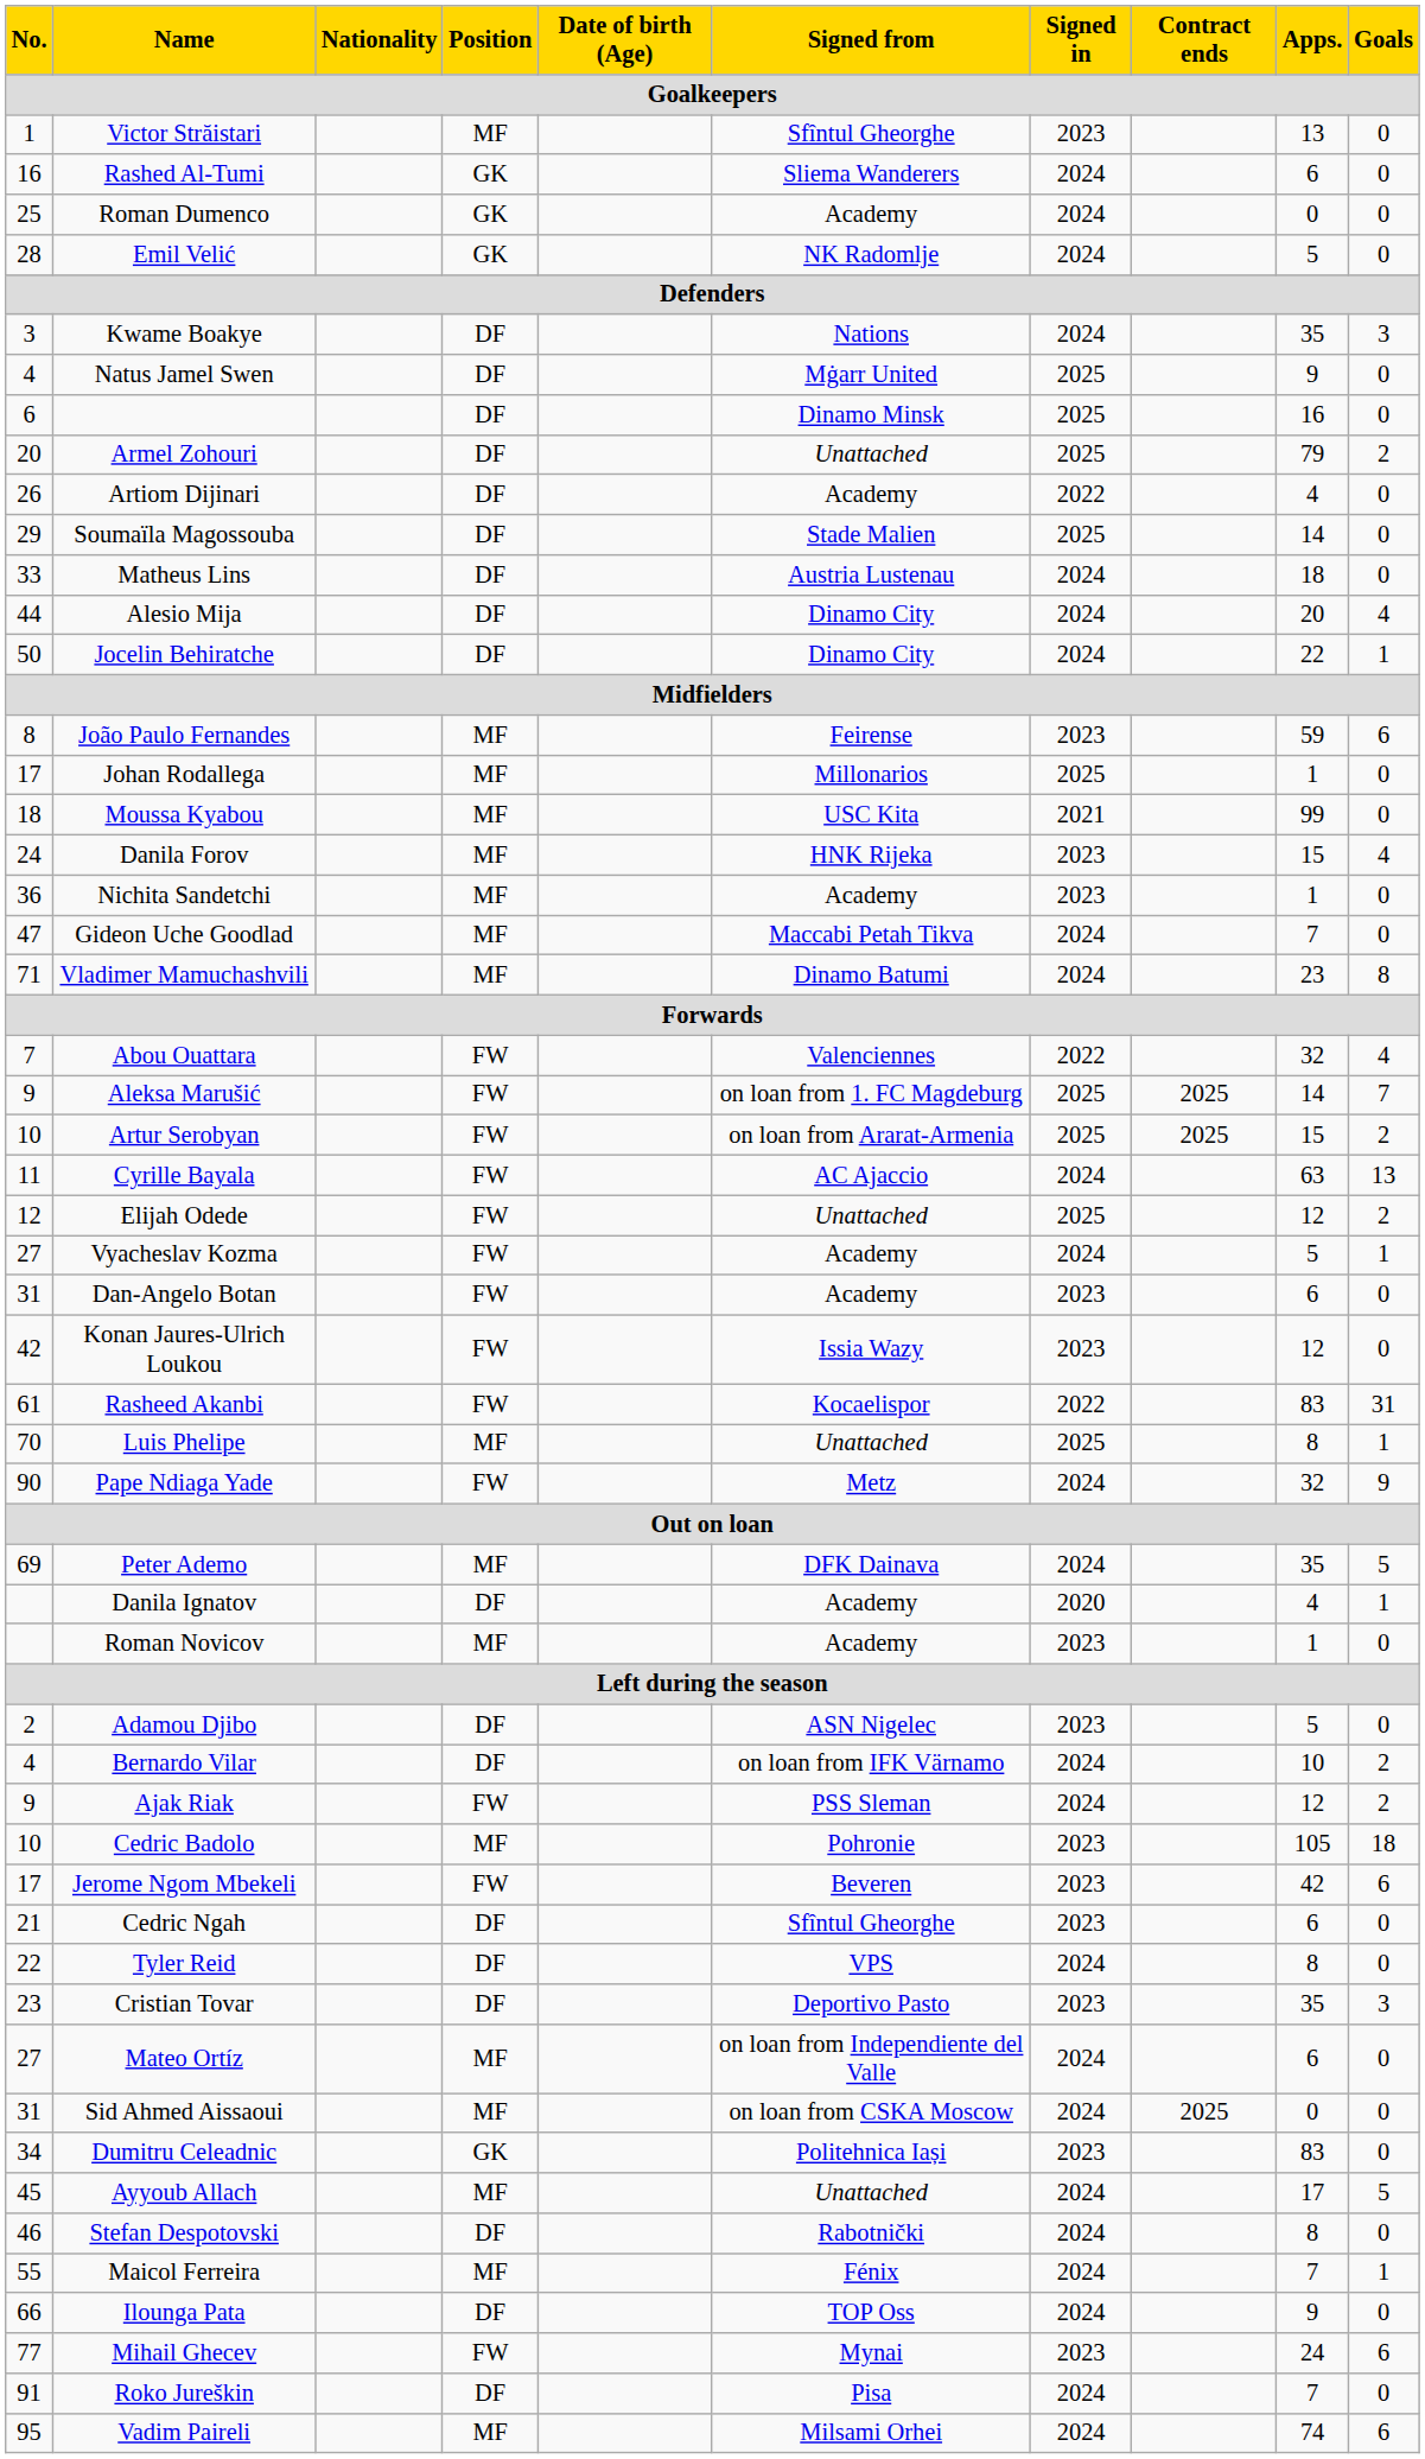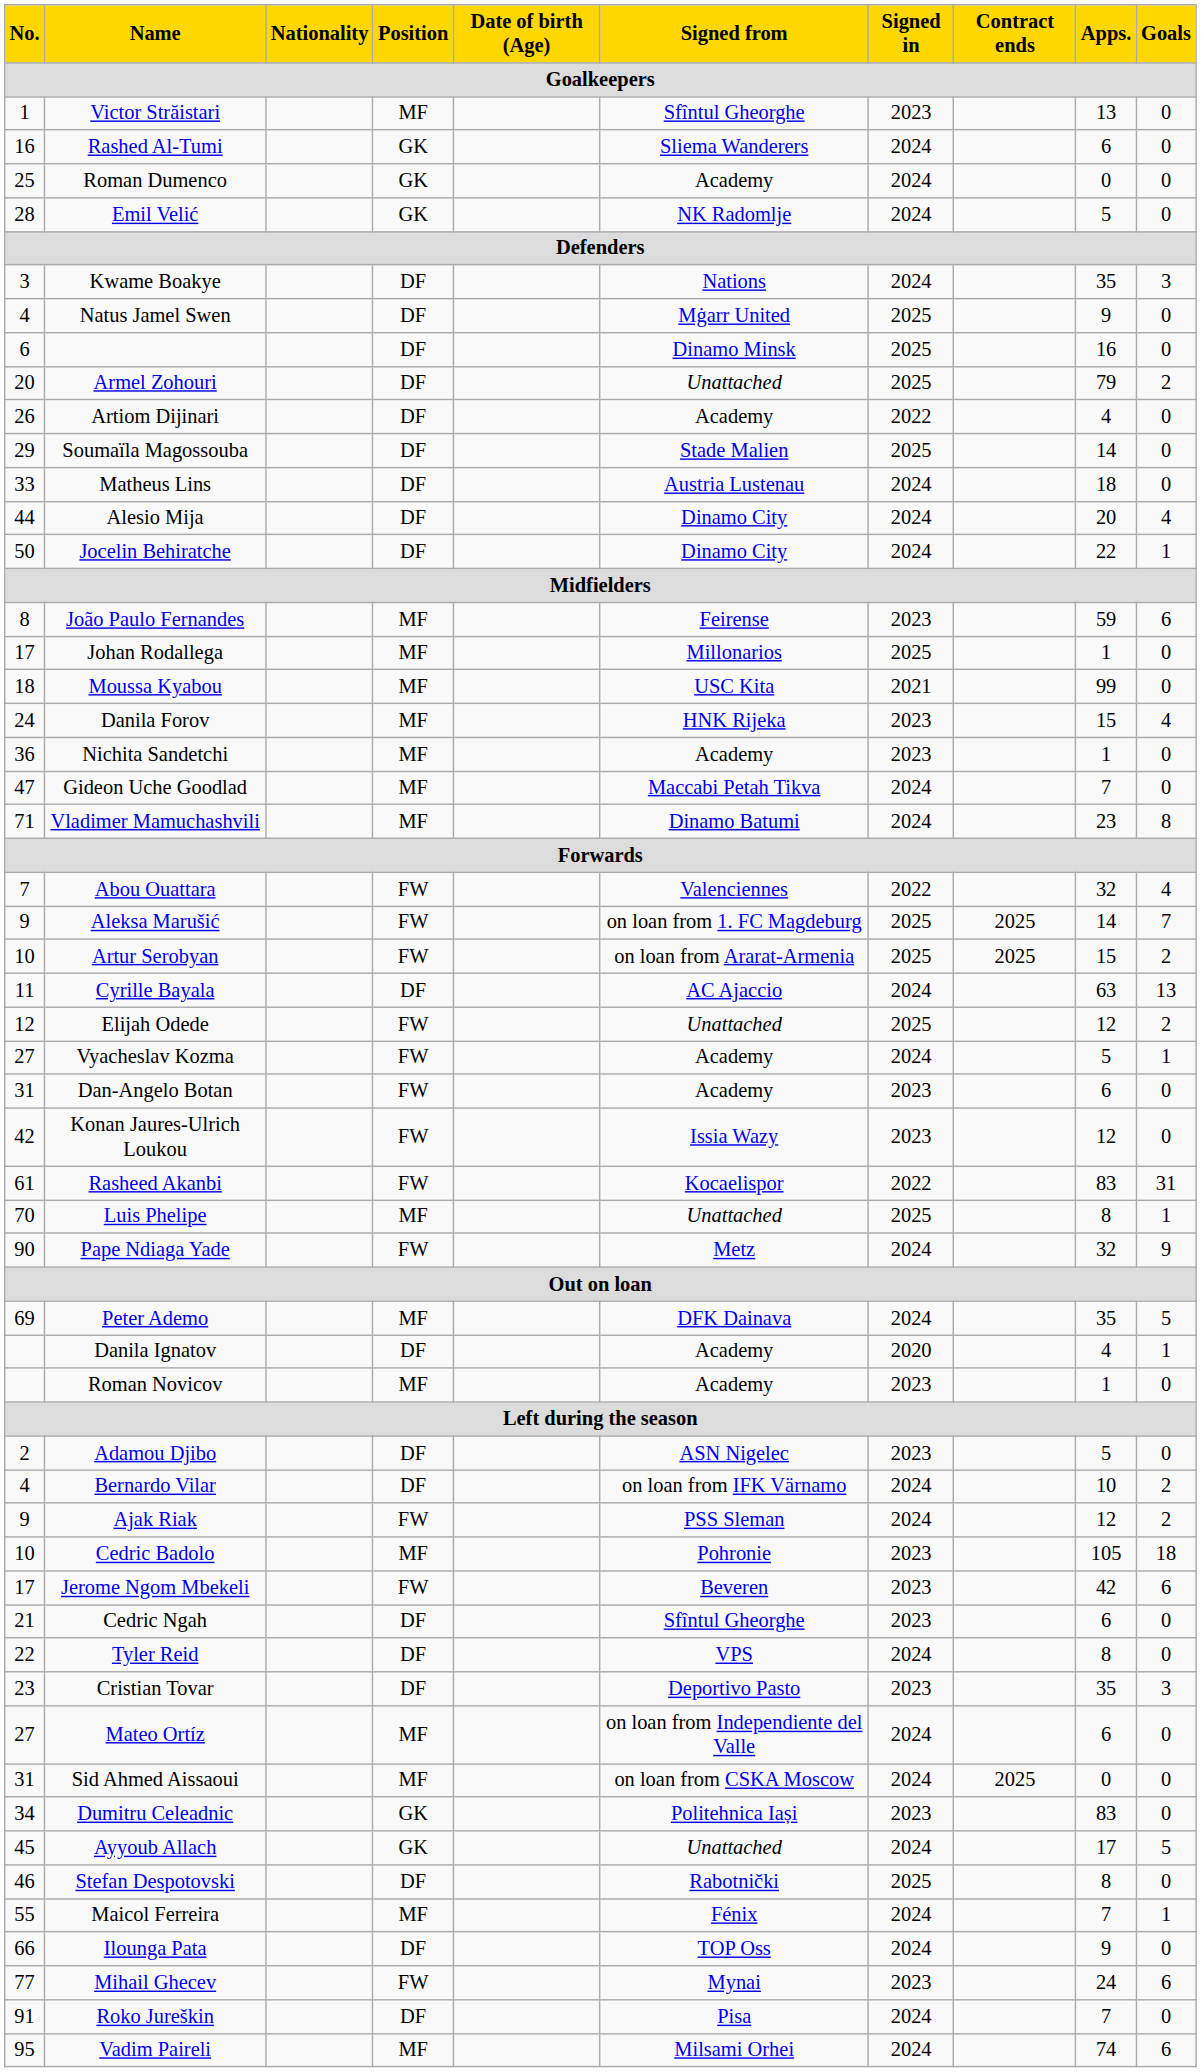 <table class="wikitable"  style="text-align:center; font-size:90%; width:95%;">
 <tr>
 <th style="background:gold; color:black; text-align:center;">No.</th>
 <th style="background:gold; color:black; text-align:center;">Name</th>
 <th style="background:gold; color:black; text-align:center;">Nationality</th>
 <th style="background:gold; color:black; text-align:center;">Position</th>
 <th style="background:gold; color:black; text-align:center;">Date of birth (Age)</th>
 <th style="background:gold; color:black; text-align:center;">Signed from</th>
 <th style="background:gold; color:black; text-align:center;">Signed in</th>
 <th style="background:gold; color:black; text-align:center;">Contract ends</th>
 <th style="background:gold; color:black; text-align:center;">Apps.</th>
 <th style="background:gold; color:black; text-align:center;">Goals</th>
 </tr>
 <tr>
 <th colspan="11"  style="background:#dcdcdc; text-align:center;">Goalkeepers</th>
 </tr>
 <tr>
 <td>1</td>
 <td><a href='#'>Victor Străistari</a></td>
 <td></td>
 <td>MF</td>
 <td></td>
 <td><a href='#'>Sfîntul Gheorghe</a></td>
 <td>2023</td>
 <td></td>
 <td>13</td>
 <td>0</td>
 </tr>
 <tr>
 <td>16</td>
 <td><a href='#'>Rashed Al-Tumi</a></td>
 <td></td>
 <td>GK</td>
 <td></td>
 <td><a href='#'>Sliema Wanderers</a></td>
 <td>2024</td>
 <td></td>
 <td>6</td>
 <td>0</td>
 </tr>
 <tr>
 <td>25</td>
 <td>Roman Dumenco</td>
 <td></td>
 <td>GK</td>
 <td></td>
 <td>Academy</td>
 <td>2024</td>
 <td></td>
 <td>0</td>
 <td>0</td>
 </tr>
 <tr>
 <td>28</td>
 <td><a href='#'>Emil Velić</a></td>
 <td></td>
 <td>GK</td>
 <td></td>
 <td><a href='#'>NK Radomlje</a></td>
 <td>2024</td>
 <td></td>
 <td>5</td>
 <td>0</td>
 </tr>
 <tr>
 <th colspan="11"  style="background:#dcdcdc; text-align:center;">Defenders</th>
 </tr>
 <tr>
 <td>3</td>
 <td>Kwame Boakye</td>
 <td></td>
 <td>DF</td>
 <td></td>
 <td><a href='#'>Nations</a></td>
 <td>2024</td>
 <td></td>
 <td>35</td>
 <td>3</td>
 </tr>
 <tr>
 <td>4</td>
 <td>Natus Jamel Swen</td>
 <td></td>
 <td>DF</td>
 <td></td>
 <td><a href='#'>Mġarr United</a></td>
 <td>2025</td>
 <td></td>
 <td>9</td>
 <td>0</td>
 </tr>
 <tr>
 <td>6</td>
 <td></td>
 <td></td>
 <td>DF</td>
 <td></td>
 <td><a href='#'>Dinamo Minsk</a></td>
 <td>2025</td>
 <td></td>
 <td>16</td>
 <td>0</td>
 </tr>
 <tr>
 <td>20</td>
 <td><a href='#'>Armel Zohouri</a></td>
 <td></td>
 <td>DF</td>
 <td></td>
 <td><em>Unattached</em></td>
 <td>2025</td>
 <td></td>
 <td>79</td>
 <td>2</td>
 </tr>
 <tr>
 <td>26</td>
 <td>Artiom Dijinari</td>
 <td></td>
 <td>DF</td>
 <td></td>
 <td>Academy</td>
 <td>2022</td>
 <td></td>
 <td>4</td>
 <td>0</td>
 </tr>
 <tr>
 <td>29</td>
 <td>Soumaïla Magossouba</td>
 <td></td>
 <td>DF</td>
 <td></td>
 <td><a href='#'>Stade Malien</a></td>
 <td>2025</td>
 <td></td>
 <td>14</td>
 <td>0</td>
 </tr>
 <tr>
 <td>33</td>
 <td>Matheus Lins</td>
 <td></td>
 <td>DF</td>
 <td></td>
 <td><a href='#'>Austria Lustenau</a></td>
 <td>2024</td>
 <td></td>
 <td>18</td>
 <td>0</td>
 </tr>
 <tr>
 <td>44</td>
 <td>Alesio Mija</td>
 <td></td>
 <td>DF</td>
 <td></td>
 <td><a href='#'>Dinamo City</a></td>
 <td>2024</td>
 <td></td>
 <td>20</td>
 <td>4</td>
 </tr>
 <tr>
 <td>50</td>
 <td><a href='#'>Jocelin Behiratche</a></td>
 <td></td>
 <td>DF</td>
 <td></td>
 <td><a href='#'>Dinamo City</a></td>
 <td>2024</td>
 <td></td>
 <td>22</td>
 <td>1</td>
 </tr>
 <tr>
 <th colspan="11"  style="background:#dcdcdc; text-align:center;">Midfielders</th>
 </tr>
 <tr>
 <td>8</td>
 <td><a href='#'>João Paulo Fernandes</a></td>
 <td></td>
 <td>MF</td>
 <td></td>
 <td><a href='#'>Feirense</a></td>
 <td>2023</td>
 <td></td>
 <td>59</td>
 <td>6</td>
 </tr>
 <tr>
 <td>17</td>
 <td>Johan Rodallega</td>
 <td></td>
 <td>MF</td>
 <td></td>
 <td><a href='#'>Millonarios</a></td>
 <td>2025</td>
 <td></td>
 <td>1</td>
 <td>0</td>
 </tr>
 <tr>
 <td>18</td>
 <td><a href='#'>Moussa Kyabou</a></td>
 <td></td>
 <td>MF</td>
 <td></td>
 <td><a href='#'>USC Kita</a></td>
 <td>2021</td>
 <td></td>
 <td>99</td>
 <td>0</td>
 </tr>
 <tr>
 <td>24</td>
 <td>Danila Forov</td>
 <td></td>
 <td>MF</td>
 <td></td>
 <td><a href='#'>HNK Rijeka</a></td>
 <td>2023</td>
 <td></td>
 <td>15</td>
 <td>4</td>
 </tr>
 <tr>
 <td>36</td>
 <td>Nichita Sandetchi</td>
 <td></td>
 <td>MF</td>
 <td></td>
 <td>Academy</td>
 <td>2023</td>
 <td></td>
 <td>1</td>
 <td>0</td>
 </tr>
 <tr>
 <td>47</td>
 <td>Gideon Uche Goodlad</td>
 <td></td>
 <td>MF</td>
 <td></td>
 <td><a href='#'>Maccabi Petah Tikva</a></td>
 <td>2024</td>
 <td></td>
 <td>7</td>
 <td>0</td>
 </tr>
 <tr>
 <td>71</td>
 <td><a href='#'>Vladimer Mamuchashvili</a></td>
 <td></td>
 <td>MF</td>
 <td></td>
 <td><a href='#'>Dinamo Batumi</a></td>
 <td>2024</td>
 <td></td>
 <td>23</td>
 <td>8</td>
 </tr>
 <tr>
 <th colspan="11"  style="background:#dcdcdc; text-align:center;">Forwards</th>
 </tr>
 <tr>
 <td>7</td>
 <td><a href='#'>Abou Ouattara</a></td>
 <td></td>
 <td>FW</td>
 <td></td>
 <td><a href='#'>Valenciennes</a></td>
 <td>2022</td>
 <td></td>
 <td>32</td>
 <td>4</td>
 </tr>
 <tr>
 <td>9</td>
 <td><a href='#'>Aleksa Marušić</a></td>
 <td></td>
 <td>FW</td>
 <td></td>
 <td>on loan from <a href='#'>1. FC Magdeburg</a></td>
 <td>2025</td>
 <td>2025</td>
 <td>14</td>
 <td>7</td>
 </tr>
 <tr>
 <td>10</td>
 <td><a href='#'>Artur Serobyan</a></td>
 <td></td>
 <td>FW</td>
 <td></td>
 <td>on loan from <a href='#'>Ararat-Armenia</a></td>
 <td>2025</td>
 <td>2025</td>
 <td>15</td>
 <td>2</td>
 </tr>
 <tr>
 <td>11</td>
 <td><a href='#'>Cyrille Bayala</a></td>
 <td></td>
-<td>FW</td>
+<td>DF</td>
 <td></td>
 <td><a href='#'>AC Ajaccio</a></td>
 <td>2024</td>
 <td></td>
 <td>63</td>
 <td>13</td>
 </tr>
 <tr>
 <td>12</td>
 <td>Elijah Odede</td>
 <td></td>
 <td>FW</td>
 <td></td>
 <td><em>Unattached</em></td>
 <td>2025</td>
 <td></td>
 <td>12</td>
 <td>2</td>
 </tr>
 <tr>
 <td>27</td>
 <td>Vyacheslav Kozma</td>
 <td></td>
 <td>FW</td>
 <td></td>
 <td>Academy</td>
 <td>2024</td>
 <td></td>
 <td>5</td>
 <td>1</td>
 </tr>
 <tr>
 <td>31</td>
 <td>Dan-Angelo Botan</td>
 <td></td>
 <td>FW</td>
 <td></td>
 <td>Academy</td>
 <td>2023</td>
 <td></td>
 <td>6</td>
 <td>0</td>
 </tr>
 <tr>
 <td>42</td>
 <td>Konan Jaures-Ulrich Loukou</td>
 <td></td>
 <td>FW</td>
 <td></td>
 <td><a href='#'>Issia Wazy</a></td>
 <td>2023</td>
 <td></td>
 <td>12</td>
 <td>0</td>
 </tr>
 <tr>
 <td>61</td>
 <td><a href='#'>Rasheed Akanbi</a></td>
 <td></td>
 <td>FW</td>
 <td></td>
 <td><a href='#'>Kocaelispor</a></td>
 <td>2022</td>
 <td></td>
 <td>83</td>
 <td>31</td>
 </tr>
 <tr>
 <td>70</td>
 <td><a href='#'>Luis Phelipe</a></td>
 <td></td>
 <td>MF</td>
 <td></td>
 <td><em>Unattached</em></td>
 <td>2025</td>
 <td></td>
 <td>8</td>
 <td>1</td>
 </tr>
 <tr>
 <td>90</td>
 <td><a href='#'>Pape Ndiaga Yade</a></td>
 <td></td>
 <td>FW</td>
 <td></td>
 <td><a href='#'>Metz</a></td>
 <td>2024</td>
 <td></td>
 <td>32</td>
 <td>9</td>
 </tr>
 <tr>
 <th colspan="11"  style="background:#dcdcdc; text-align:center;">Out on loan</th>
 </tr>
 <tr>
 <td>69</td>
 <td><a href='#'>Peter Ademo</a></td>
 <td></td>
 <td>MF</td>
 <td></td>
 <td><a href='#'>DFK Dainava</a></td>
 <td>2024</td>
 <td></td>
 <td>35</td>
 <td>5</td>
 </tr>
 <tr>
 <td></td>
 <td>Danila Ignatov</td>
 <td></td>
 <td>DF</td>
 <td></td>
 <td>Academy</td>
 <td>2020</td>
 <td></td>
 <td>4</td>
 <td>1</td>
 </tr>
 <tr>
 <td></td>
 <td>Roman Novicov</td>
 <td></td>
 <td>MF</td>
 <td></td>
 <td>Academy</td>
 <td>2023</td>
 <td></td>
 <td>1</td>
 <td>0</td>
 </tr>
 <tr>
 <th colspan="11"  style="background:#dcdcdc; text-align:center;">Left during the season</th>
 </tr>
 <tr>
 <td>2</td>
 <td><a href='#'>Adamou Djibo</a></td>
 <td></td>
 <td>DF</td>
 <td></td>
 <td><a href='#'>ASN Nigelec</a></td>
 <td>2023</td>
 <td></td>
 <td>5</td>
 <td>0</td>
 </tr>
 <tr>
 <td>4</td>
 <td><a href='#'>Bernardo Vilar</a></td>
 <td></td>
 <td>DF</td>
 <td></td>
 <td>on loan from <a href='#'>IFK Värnamo</a></td>
 <td>2024</td>
 <td></td>
 <td>10</td>
 <td>2</td>
 </tr>
 <tr>
 <td>9</td>
 <td><a href='#'>Ajak Riak</a></td>
 <td></td>
 <td>FW</td>
 <td></td>
 <td><a href='#'>PSS Sleman</a></td>
 <td>2024</td>
 <td></td>
 <td>12</td>
 <td>2</td>
 </tr>
 <tr>
 <td>10</td>
 <td><a href='#'>Cedric Badolo</a></td>
 <td></td>
 <td>MF</td>
 <td></td>
 <td><a href='#'>Pohronie</a></td>
 <td>2023</td>
 <td></td>
 <td>105</td>
 <td>18</td>
 </tr>
 <tr>
 <td>17</td>
 <td><a href='#'>Jerome Ngom Mbekeli</a></td>
 <td></td>
 <td>FW</td>
 <td></td>
 <td><a href='#'>Beveren</a></td>
 <td>2023</td>
 <td></td>
 <td>42</td>
 <td>6</td>
 </tr>
 <tr>
 <td>21</td>
 <td>Cedric Ngah</td>
 <td></td>
 <td>DF</td>
 <td></td>
 <td><a href='#'>Sfîntul Gheorghe</a></td>
 <td>2023</td>
 <td></td>
 <td>6</td>
 <td>0</td>
 </tr>
 <tr>
 <td>22</td>
 <td><a href='#'>Tyler Reid</a></td>
 <td></td>
 <td>DF</td>
 <td></td>
 <td><a href='#'>VPS</a></td>
 <td>2024</td>
 <td></td>
 <td>8</td>
 <td>0</td>
 </tr>
 <tr>
 <td>23</td>
 <td>Cristian Tovar</td>
 <td></td>
 <td>DF</td>
 <td></td>
 <td><a href='#'>Deportivo Pasto</a></td>
 <td>2023</td>
 <td></td>
 <td>35</td>
 <td>3</td>
 </tr>
 <tr>
 <td>27</td>
 <td><a href='#'>Mateo Ortíz</a></td>
 <td></td>
 <td>MF</td>
 <td></td>
 <td>on loan from <a href='#'>Independiente del Valle</a></td>
 <td>2024</td>
 <td></td>
 <td>6</td>
 <td>0</td>
 </tr>
 <tr>
 <td>31</td>
 <td>Sid Ahmed Aissaoui</td>
 <td></td>
 <td>MF</td>
 <td></td>
 <td>on loan from <a href='#'>CSKA Moscow</a></td>
 <td>2024</td>
 <td>2025</td>
 <td>0</td>
 <td>0</td>
 </tr>
 <tr>
 <td>34</td>
 <td><a href='#'>Dumitru Celeadnic</a></td>
 <td></td>
 <td>GK</td>
 <td></td>
 <td><a href='#'>Politehnica Iași</a></td>
 <td>2023</td>
 <td></td>
 <td>83</td>
 <td>0</td>
 </tr>
 <tr>
 <td>45</td>
 <td><a href='#'>Ayyoub Allach</a></td>
 <td></td>
-<td>MF</td>
+<td>GK</td>
 <td></td>
 <td><em>Unattached</em></td>
 <td>2024</td>
 <td></td>
 <td>17</td>
 <td>5</td>
 </tr>
 <tr>
 <td>46</td>
 <td><a href='#'>Stefan Despotovski</a></td>
 <td></td>
 <td>DF</td>
 <td></td>
 <td><a href='#'>Rabotnički</a></td>
-<td>2024</td>
+<td>2025</td>
 <td></td>
 <td>8</td>
 <td>0</td>
 </tr>
 <tr>
 <td>55</td>
 <td>Maicol Ferreira</td>
 <td></td>
 <td>MF</td>
 <td></td>
 <td><a href='#'>Fénix</a></td>
 <td>2024</td>
 <td></td>
 <td>7</td>
 <td>1</td>
 </tr>
 <tr>
 <td>66</td>
 <td><a href='#'>Ilounga Pata</a></td>
 <td></td>
 <td>DF</td>
 <td></td>
 <td><a href='#'>TOP Oss</a></td>
 <td>2024</td>
 <td></td>
 <td>9</td>
 <td>0</td>
 </tr>
 <tr>
 <td>77</td>
 <td><a href='#'>Mihail Ghecev</a></td>
 <td></td>
 <td>FW</td>
 <td></td>
 <td><a href='#'>Mynai</a></td>
 <td>2023</td>
 <td></td>
 <td>24</td>
 <td>6</td>
 </tr>
 <tr>
 <td>91</td>
 <td><a href='#'>Roko Jureškin</a></td>
 <td></td>
 <td>DF</td>
 <td></td>
 <td><a href='#'>Pisa</a></td>
 <td>2024</td>
 <td></td>
 <td>7</td>
 <td>0</td>
 </tr>
 <tr>
 <td>95</td>
 <td><a href='#'>Vadim Paireli</a></td>
 <td></td>
 <td>MF</td>
 <td></td>
 <td><a href='#'>Milsami Orhei</a></td>
 <td>2024</td>
 <td></td>
 <td>74</td>
 <td>6</td>
 </tr>
 </table>
